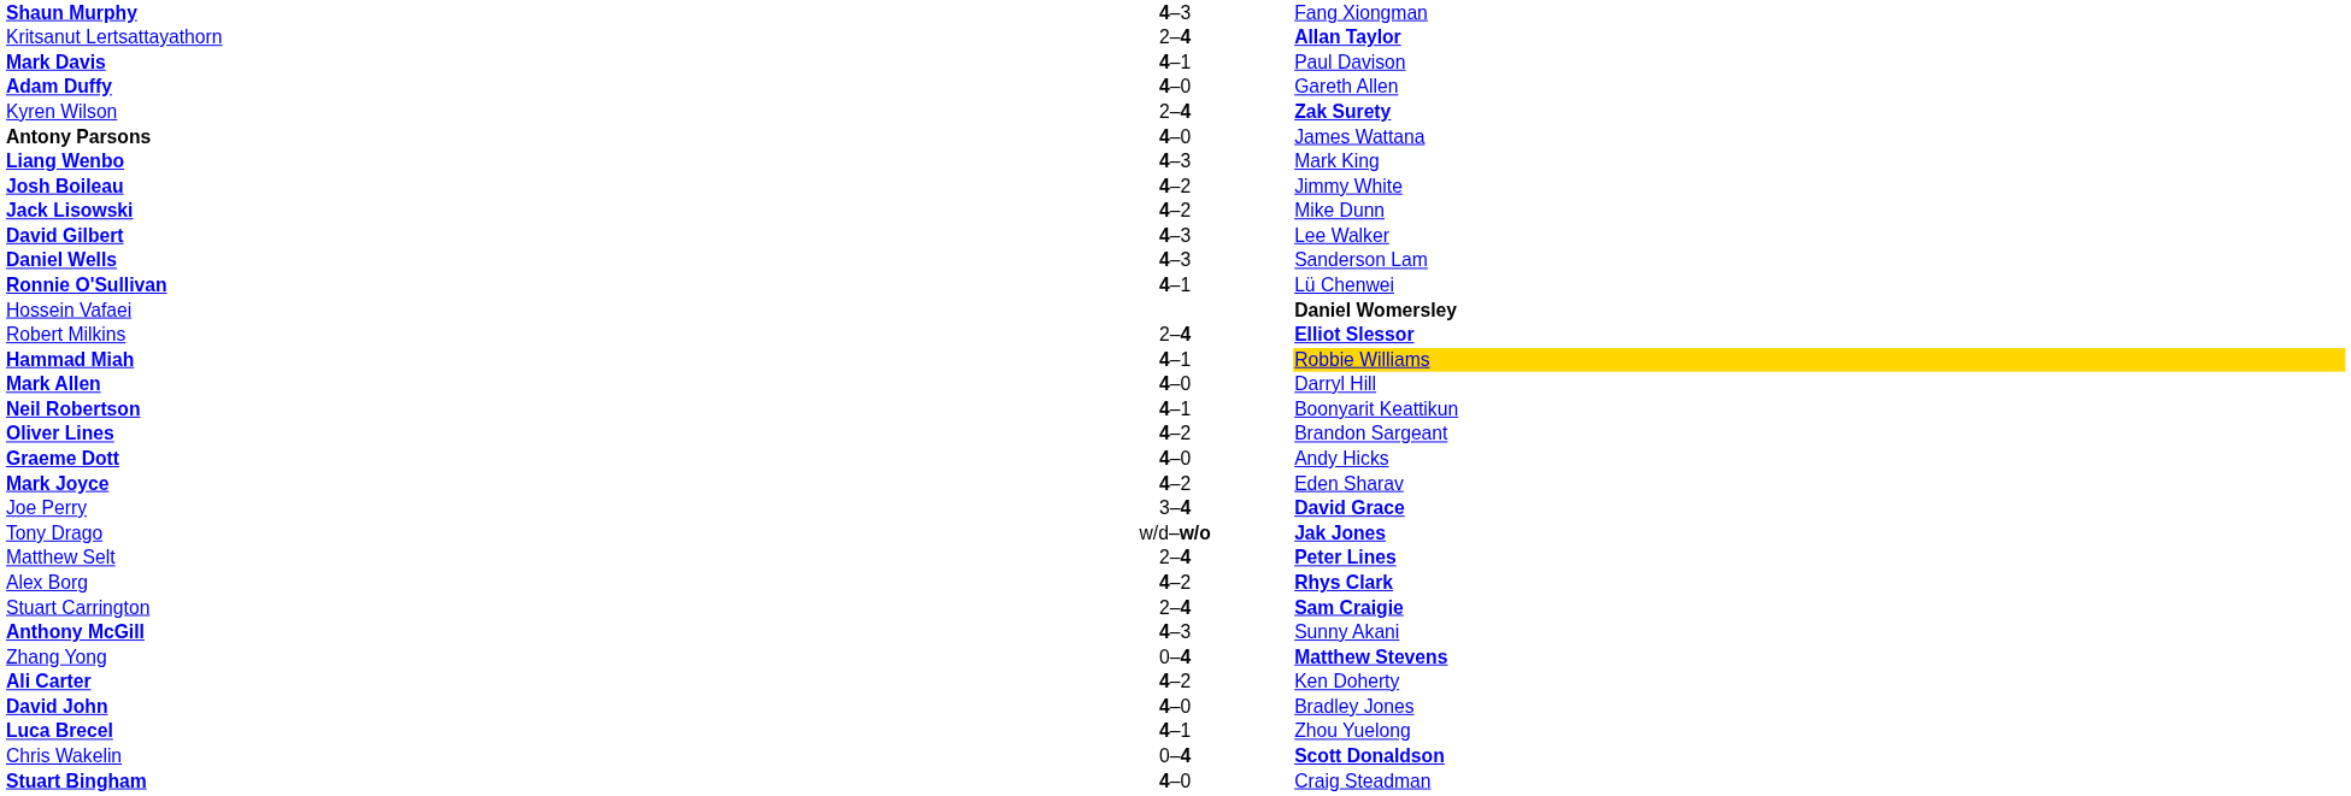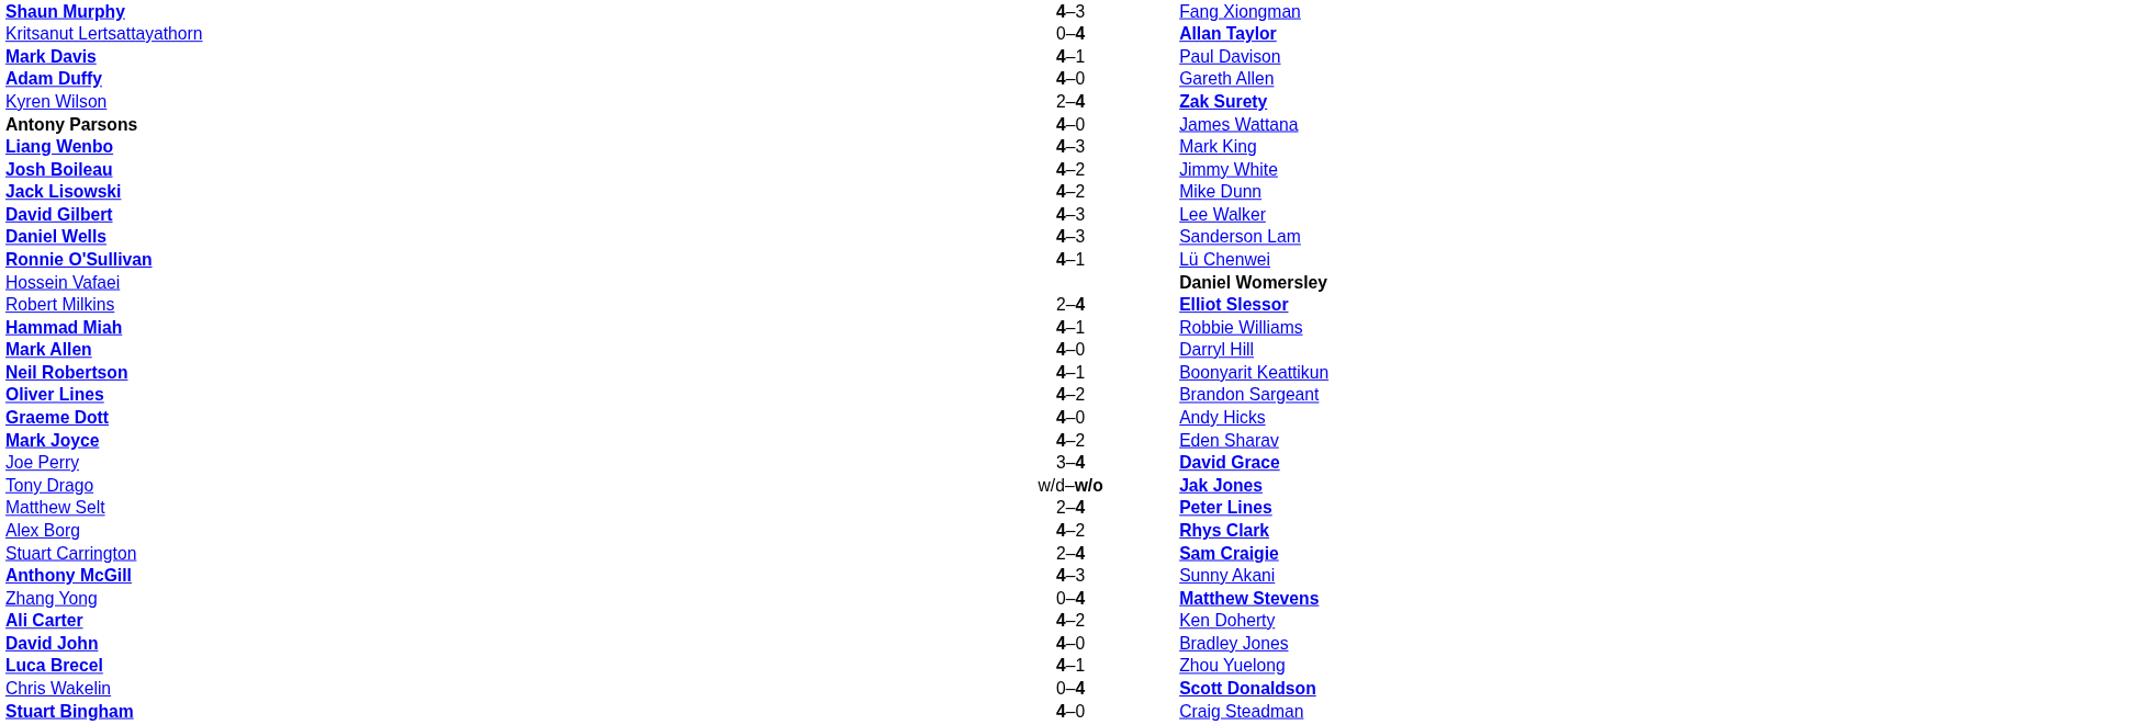 <table width="100%" cellspacing="1">
 <tr>
 <th width=45%></th>
 <th width=10%></th>
 <th width=45%></th>
 </tr>
 <tr>
 <td> <strong><a href='#'>Shaun Murphy</a></strong></td>
 <td align="center"><strong>4</strong>–3</td>
 <td> <a href='#'>Fang Xiongman</a></td>
 </tr>
 <tr>
 <td> <a href='#'>Kritsanut Lertsattayathorn</a></td>
-<td align="center">2–<strong>4</strong></td>
+<td align="center">0–<strong>4</strong></td>
 <td> <strong><a href='#'>Allan Taylor</a></strong></td>
 </tr>
 <tr>
 <td> <strong><a href='#'>Mark Davis</a></strong></td>
 <td align="center"><strong>4</strong>–1</td>
 <td> <a href='#'>Paul Davison</a></td>
 </tr>
 <tr>
 <td> <strong><a href='#'>Adam Duffy</a></strong></td>
 <td align="center"><strong>4</strong>–0</td>
 <td> <a href='#'>Gareth Allen</a></td>
 </tr>
 <tr>
 <td> <a href='#'>Kyren Wilson</a></td>
 <td align="center">2–<strong>4</strong></td>
 <td> <strong><a href='#'>Zak Surety</a></strong></td>
 </tr>
 <tr>
 <td> <strong>Antony Parsons</strong></td>
 <td align="center"><strong>4</strong>–0</td>
 <td> <a href='#'>James Wattana</a></td>
 </tr>
 <tr>
 <td> <strong><a href='#'>Liang Wenbo</a></strong></td>
 <td align="center"><strong>4</strong>–3</td>
 <td> <a href='#'>Mark King</a></td>
 </tr>
 <tr>
 <td> <strong><a href='#'>Josh Boileau</a></strong></td>
 <td align="center"><strong>4</strong>–2</td>
 <td> <a href='#'>Jimmy White</a></td>
 </tr>
 <tr>
 <td> <strong><a href='#'>Jack Lisowski</a></strong></td>
 <td align="center"><strong>4</strong>–2</td>
 <td> <a href='#'>Mike Dunn</a></td>
 </tr>
 <tr>
 <td> <strong><a href='#'>David Gilbert</a></strong></td>
 <td align="center"><strong>4</strong>–3</td>
 <td> <a href='#'>Lee Walker</a></td>
 </tr>
 <tr>
 <td> <strong><a href='#'>Daniel Wells</a></strong></td>
 <td align="center"><strong>4</strong>–3</td>
 <td> <a href='#'>Sanderson Lam</a></td>
 </tr>
 <tr>
 <td> <strong><a href='#'>Ronnie O'Sullivan</a></strong></td>
 <td align="center"><strong>4</strong>–1</td>
 <td> <a href='#'>Lü Chenwei</a></td>
 </tr>
 <tr>
 <td> <a href='#'>Hossein Vafaei</a></td>
 <td align="center"></td>
 <td> <strong>Daniel Womersley</strong></td>
 </tr>
 <tr>
 <td> <a href='#'>Robert Milkins</a></td>
 <td align="center">2–<strong>4</strong></td>
 <td> <strong><a href='#'>Elliot Slessor</a></strong></td>
 </tr>
 <tr>
 <td> <strong><a href='#'>Hammad Miah</a></strong></td>
 <td align="center"><strong>4</strong>–1</td>
-<td style="background: gold;"> <a href='#'>Robbie Williams</a></td>
+<td> <a href='#'>Robbie Williams</a></td>
 </tr>
 <tr>
 <td> <strong><a href='#'>Mark Allen</a></strong></td>
 <td align="center"><strong>4</strong>–0</td>
 <td> <a href='#'>Darryl Hill</a></td>
 </tr>
 <tr>
 <td> <strong><a href='#'>Neil Robertson</a></strong></td>
 <td align="center"><strong>4</strong>–1</td>
 <td> <a href='#'>Boonyarit Keattikun</a></td>
 </tr>
 <tr>
 <td> <strong><a href='#'>Oliver Lines</a></strong></td>
 <td align="center"><strong>4</strong>–2</td>
 <td> <a href='#'>Brandon Sargeant</a></td>
 </tr>
 <tr>
 <td> <strong><a href='#'>Graeme Dott</a></strong></td>
 <td align="center"><strong>4</strong>–0</td>
 <td> <a href='#'>Andy Hicks</a></td>
 </tr>
 <tr>
 <td> <strong><a href='#'>Mark Joyce</a></strong></td>
 <td align="center"><strong>4</strong>–2</td>
 <td> <a href='#'>Eden Sharav</a></td>
 </tr>
 <tr>
 <td> <a href='#'>Joe Perry</a></td>
 <td align="center">3–<strong>4</strong></td>
 <td> <strong><a href='#'>David Grace</a></strong></td>
 </tr>
 <tr>
 <td> <a href='#'>Tony Drago</a></td>
 <td align="center">w/d–<strong>w/o</strong></td>
 <td> <strong><a href='#'>Jak Jones</a></strong></td>
 </tr>
 <tr>
 <td> <a href='#'>Matthew Selt</a></td>
 <td align="center">2–<strong>4</strong></td>
 <td> <strong><a href='#'>Peter Lines</a></strong></td>
 </tr>
 <tr>
 <td> <a href='#'>Alex Borg</a></td>
 <td align="center"><strong>4</strong>–2</td>
 <td> <strong><a href='#'>Rhys Clark</a></strong></td>
 </tr>
 <tr>
 <td> <a href='#'>Stuart Carrington</a></td>
 <td align="center">2–<strong>4</strong></td>
 <td> <strong><a href='#'>Sam Craigie</a></strong></td>
 </tr>
 <tr>
 <td> <strong><a href='#'>Anthony McGill</a></strong></td>
 <td align="center"><strong>4</strong>–3</td>
 <td> <a href='#'>Sunny Akani</a></td>
 </tr>
 <tr>
 <td> <a href='#'>Zhang Yong</a></td>
 <td align="center">0–<strong>4</strong></td>
 <td> <strong><a href='#'>Matthew Stevens</a></strong></td>
 </tr>
 <tr>
 <td> <strong><a href='#'>Ali Carter</a></strong></td>
 <td align="center"><strong>4</strong>–2</td>
 <td> <a href='#'>Ken Doherty</a></td>
 </tr>
 <tr>
 <td> <strong><a href='#'>David John</a></strong></td>
 <td align="center"><strong>4</strong>–0</td>
 <td> <a href='#'>Bradley Jones</a></td>
 </tr>
 <tr>
 <td> <strong><a href='#'>Luca Brecel</a></strong></td>
 <td align="center"><strong>4</strong>–1</td>
 <td> <a href='#'>Zhou Yuelong</a></td>
 </tr>
 <tr>
 <td> <a href='#'>Chris Wakelin</a></td>
 <td align="center">0–<strong>4</strong></td>
 <td> <strong><a href='#'>Scott Donaldson</a></strong></td>
 </tr>
 <tr>
 <td> <strong><a href='#'>Stuart Bingham</a></strong></td>
 <td align="center"><strong>4</strong>–0</td>
 <td> <a href='#'>Craig Steadman</a></td>
 </tr>
 </table>
